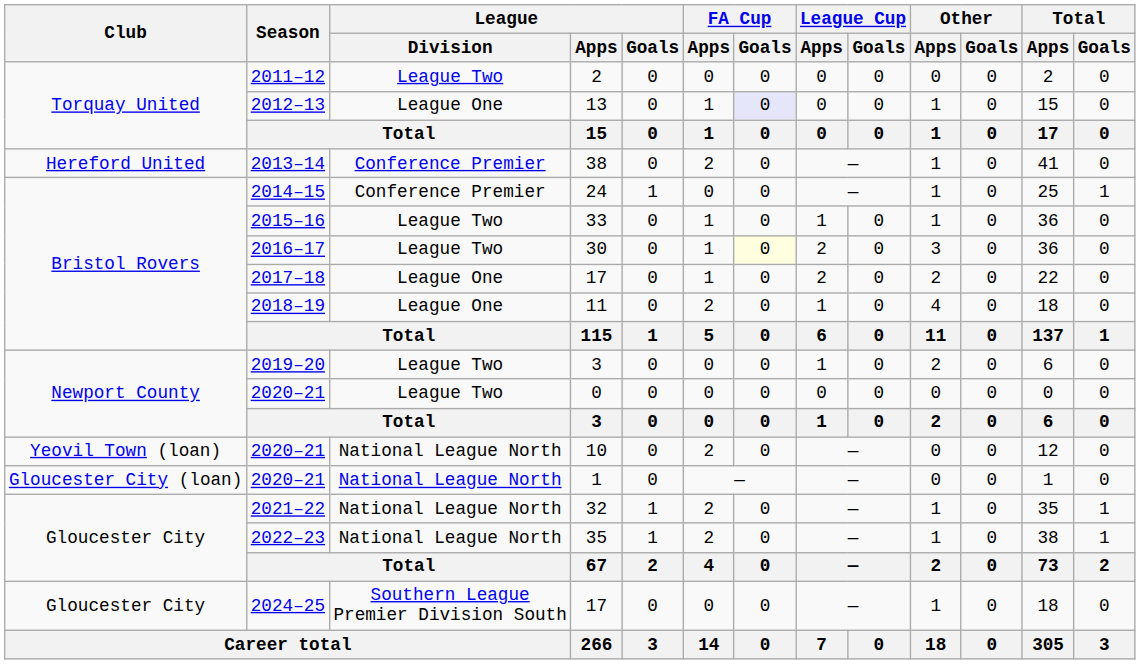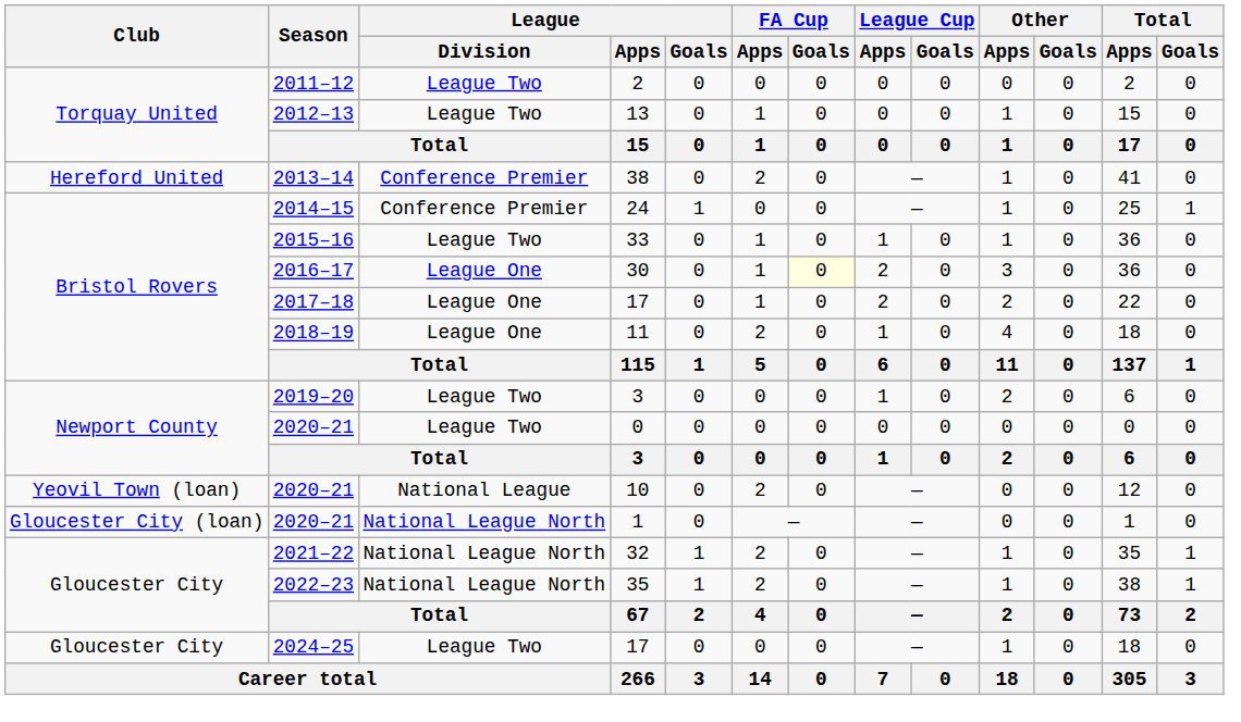 <table class=wikitable style="text-align: center">
 <tr>
 <th rowspan=2>Club</th>
 <th rowspan=2>Season</th>
 <th colspan=3>League</th>
 <th colspan=2><a href='#'>FA Cup</a></th>
 <th colspan=2><a href='#'>League Cup</a></th>
 <th colspan=2>Other</th>
 <th colspan=2>Total</th>
 </tr>
 <tr>
 <th>Division</th>
 <th>Apps</th>
 <th>Goals</th>
 <th>Apps</th>
 <th>Goals</th>
 <th>Apps</th>
 <th>Goals</th>
 <th>Apps</th>
 <th>Goals</th>
 <th>Apps</th>
 <th>Goals</th>
 </tr>
 <tr>
 <td rowspan=3><a href='#'>Torquay United</a></td>
 <td><a href='#'>2011–12</a></td>
 <td><a href='#'>League Two</a></td>
 <td>2</td>
 <td>0</td>
 <td>0</td>
 <td>0</td>
 <td>0</td>
 <td>0</td>
 <td>0</td>
 <td>0</td>
 <td>2</td>
 <td>0</td>
 </tr>
 <tr>
 <td><a href='#'>2012–13</a></td>
-<td>League One</td>
+<td>League Two</td>
 <td>13</td>
 <td>0</td>
 <td>1</td>
-<td style="background: lavender;">0</td>
+<td>0</td>
 <td>0</td>
 <td>0</td>
 <td>1</td>
 <td>0</td>
 <td>15</td>
 <td>0</td>
 </tr>
 <tr>
 <th colspan="2">Total</th>
 <th>15</th>
 <th>0</th>
 <th>1</th>
 <th>0</th>
 <th>0</th>
 <th>0</th>
 <th>1</th>
 <th>0</th>
 <th>17</th>
 <th>0</th>
 </tr>
 <tr>
 <td><a href='#'>Hereford United</a></td>
 <td><a href='#'>2013–14</a></td>
 <td><a href='#'>Conference Premier</a></td>
 <td>38</td>
 <td>0</td>
 <td>2</td>
 <td>0</td>
 <td colspan=2>—</td>
 <td>1</td>
 <td>0</td>
 <td>41</td>
 <td>0</td>
 </tr>
 <tr>
 <td rowspan=6><a href='#'>Bristol Rovers</a></td>
 <td><a href='#'>2014–15</a></td>
 <td>Conference Premier</td>
 <td>24</td>
 <td>1</td>
 <td>0</td>
 <td>0</td>
 <td colspan=2>—</td>
 <td>1</td>
 <td>0</td>
 <td>25</td>
 <td>1</td>
 </tr>
 <tr>
 <td><a href='#'>2015–16</a></td>
 <td>League Two</td>
 <td>33</td>
 <td>0</td>
 <td>1</td>
 <td>0</td>
 <td>1</td>
 <td>0</td>
 <td>1</td>
 <td>0</td>
 <td>36</td>
 <td>0</td>
 </tr>
 <tr>
 <td><a href='#'>2016–17</a></td>
-<td>League Two</td>
+<td><a href='#'>League One</a></td>
 <td>30</td>
 <td>0</td>
 <td>1</td>
 <td style="background: lightyellow;">0</td>
 <td>2</td>
 <td>0</td>
 <td>3</td>
 <td>0</td>
 <td>36</td>
 <td>0</td>
 </tr>
 <tr>
 <td><a href='#'>2017–18</a></td>
 <td>League One</td>
 <td>17</td>
 <td>0</td>
 <td>1</td>
 <td>0</td>
 <td>2</td>
 <td>0</td>
 <td>2</td>
 <td>0</td>
 <td>22</td>
 <td>0</td>
 </tr>
 <tr>
 <td><a href='#'>2018–19</a></td>
 <td>League One</td>
 <td>11</td>
 <td>0</td>
 <td>2</td>
 <td>0</td>
 <td>1</td>
 <td>0</td>
 <td>4</td>
 <td>0</td>
 <td>18</td>
 <td>0</td>
 </tr>
 <tr>
 <th colspan=2>Total</th>
 <th>115</th>
 <th>1</th>
 <th>5</th>
 <th>0</th>
 <th>6</th>
 <th>0</th>
 <th>11</th>
 <th>0</th>
 <th>137</th>
 <th>1</th>
 </tr>
 <tr>
 <td rowspan=3><a href='#'>Newport County</a></td>
 <td><a href='#'>2019–20</a></td>
 <td>League Two</td>
 <td>3</td>
 <td>0</td>
 <td>0</td>
 <td>0</td>
 <td>1</td>
 <td>0</td>
 <td>2</td>
 <td>0</td>
 <td>6</td>
 <td>0</td>
 </tr>
 <tr>
 <td><a href='#'>2020–21</a></td>
 <td>League Two</td>
 <td>0</td>
 <td>0</td>
 <td>0</td>
 <td>0</td>
 <td>0</td>
 <td>0</td>
 <td>0</td>
 <td>0</td>
 <td>0</td>
 <td>0</td>
 </tr>
 <tr>
 <th colspan=2>Total</th>
 <th>3</th>
 <th>0</th>
 <th>0</th>
 <th>0</th>
 <th>1</th>
 <th>0</th>
 <th>2</th>
 <th>0</th>
 <th>6</th>
 <th>0</th>
 </tr>
 <tr>
 <td><a href='#'>Yeovil Town</a> (loan)</td>
 <td><a href='#'>2020–21</a></td>
-<td>National League North</td>
+<td>National League</td>
 <td>10</td>
 <td>0</td>
 <td>2</td>
 <td>0</td>
 <td colspan=2>—</td>
 <td>0</td>
 <td>0</td>
 <td>12</td>
 <td>0</td>
 </tr>
 <tr>
 <td><a href='#'>Gloucester City</a> (loan)</td>
 <td><a href='#'>2020–21</a></td>
 <td><a href='#'>National League North</a></td>
 <td>1</td>
 <td>0</td>
 <td colspan=2>—</td>
 <td colspan=2>—</td>
 <td>0</td>
 <td>0</td>
 <td>1</td>
 <td>0</td>
 </tr>
 <tr>
 <td rowspan=3>Gloucester City</td>
 <td><a href='#'>2021–22</a></td>
 <td>National League North</td>
 <td>32</td>
 <td>1</td>
 <td>2</td>
 <td>0</td>
 <td colspan=2>—</td>
 <td>1</td>
 <td>0</td>
 <td>35</td>
 <td>1</td>
 </tr>
 <tr>
 <td><a href='#'>2022–23</a></td>
 <td>National League North</td>
 <td>35</td>
 <td>1</td>
 <td>2</td>
 <td>0</td>
 <td colspan=2>—</td>
 <td>1</td>
 <td>0</td>
 <td>38</td>
 <td>1</td>
 </tr>
 <tr>
 <th colspan=2>Total</th>
 <th>67</th>
 <th>2</th>
 <th>4</th>
 <th>0</th>
 <th colspan=2>—</th>
 <th>2</th>
 <th>0</th>
 <th>73</th>
 <th>2</th>
 </tr>
 <tr>
 <td>Gloucester City</td>
 <td><a href='#'>2024–25</a></td>
-<td><a href='#'>Southern League</a><br>Premier Division South</td>
+<td>League Two</td>
 <td>17</td>
 <td>0</td>
 <td>0</td>
 <td>0</td>
 <td colspan=2>—</td>
 <td>1</td>
 <td>0</td>
 <td>18</td>
 <td>0</td>
 </tr>
 <tr>
 <th colspan=3>Career total</th>
 <th>266</th>
 <th>3</th>
 <th>14</th>
 <th>0</th>
 <th>7</th>
 <th>0</th>
 <th>18</th>
 <th>0</th>
 <th>305</th>
 <th>3</th>
 </tr>
 </table>
